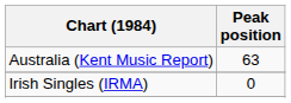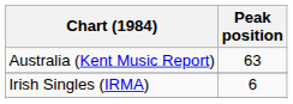 <table class="wikitable sortable">
 <tr>
 <th>Chart (1984)</th>
 <th>Peak<br>position</th>
 </tr>
 <tr>
 <td>Australia (<a href='#'>Kent Music Report</a>)</td>
 <td style="text-align:center;">63</td>
 </tr>
 <tr>
 </tr>
 <tr>
 <td>Irish Singles (<a href='#'>IRMA</a>)</td>
-<td align="center">0</td>
+<td align="center">6</td>
 </tr>
 <tr>
 </tr>
 <tr>
 </tr>
 <tr>
 </tr>
 <tr>
 </tr>
 </table>
